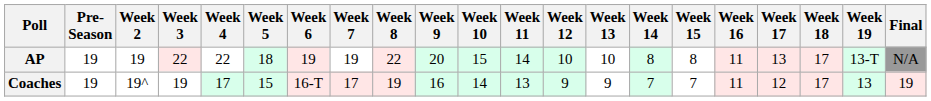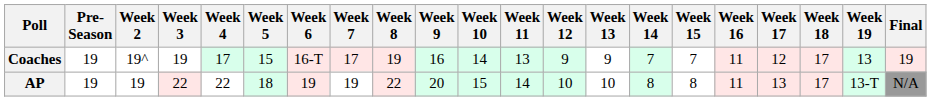 <table class="wikitable" style="white-space:nowrap;font-size:90%">
 <tr>
 <th>Poll</th>
 <th>Pre-<br>Season</th>
 <th>Week<br>2</th>
 <th>Week<br>3</th>
 <th>Week<br>4</th>
 <th>Week<br>5</th>
 <th>Week<br>6</th>
 <th>Week<br>7</th>
 <th>Week<br>8</th>
 <th>Week<br>9</th>
 <th>Week<br>10</th>
 <th>Week<br>11</th>
 <th>Week<br>12</th>
 <th>Week<br>13</th>
 <th>Week<br>14</th>
 <th>Week<br>15</th>
 <th>Week<br>16</th>
 <th>Week<br>17</th>
 <th>Week<br>18</th>
 <th>Week<br>19</th>
 <th>Final</th>
 </tr>
 <tr style="text-align:center;">
+<th>Coaches</th>
+<td style="background:#FFF;">19</td>
+<td style="background:#FFF;">19^</td>
+<td style="background:#FFF;">19</td>
+<td style="background:#D8FFEB;">17</td>
+<td style="background:#D8FFEB;">15</td>
+<td style="background:#FFE6E6;">16-T</td>
+<td style="background:#FFE6E6;">17</td>
+<td style="background:#FFE6E6;">19</td>
+<td style="background:#D8FFEB;">16</td>
+<td style="background:#D8FFEB;">14</td>
+<td style="background:#D8FFEB;">13</td>
+<td style="background:#D8FFEB;">9</td>
+<td style="background:#FFF;">9</td>
+<td style="background:#D8FFEB;">7</td>
+<td style="background:#FFF;">7</td>
+<td style="background:#FFE6E6;">11</td>
+<td style="background:#FFE6E6;">12</td>
+<td style="background:#FFE6E6;">17</td>
+<td style="background:#D8FFEB;">13</td>
+<td style="background:#FFE6E6;">19</td>
+</tr>
+<tr style="text-align:center;">
 <th>AP</th>
 <td style="background:#FFF;">19</td>
 <td style="background:#FFF;">19</td>
 <td style="background:#FFE6E6;">22</td>
 <td style="background:#FFF;">22</td>
 <td style="background:#D8FFEB;">18</td>
 <td style="background:#FFE6E6;">19</td>
 <td style="background:#FFF;">19</td>
 <td style="background:#FFE6E6;">22</td>
 <td style="background:#D8FFEB;">20</td>
 <td style="background:#D8FFEB;">15</td>
 <td style="background:#D8FFEB;">14</td>
 <td style="background:#D8FFEB;">10</td>
 <td style="background:#FFF;">10</td>
 <td style="background:#D8FFEB;">8</td>
 <td style="background:#FFF;">8</td>
 <td style="background:#FFE6E6;">11</td>
 <td style="background:#FFE6E6;">13</td>
 <td style="background:#FFE6E6;">17</td>
 <td style="background:#D8FFEB;">13-T</td>
 <td style="background:#999;">N/A</td>
 </tr>
-<tr style="text-align:center;">
-<th>Coaches</th>
-<td style="background:#FFF;">19</td>
-<td style="background:#FFF;">19^</td>
-<td style="background:#FFF;">19</td>
-<td style="background:#D8FFEB;">17</td>
-<td style="background:#D8FFEB;">15</td>
-<td style="background:#FFE6E6;">16-T</td>
-<td style="background:#FFE6E6;">17</td>
-<td style="background:#FFE6E6;">19</td>
-<td style="background:#D8FFEB;">16</td>
-<td style="background:#D8FFEB;">14</td>
-<td style="background:#D8FFEB;">13</td>
-<td style="background:#D8FFEB;">9</td>
-<td style="background:#FFF;">9</td>
-<td style="background:#D8FFEB;">7</td>
-<td style="background:#FFF;">7</td>
-<td style="background:#FFE6E6;">11</td>
-<td style="background:#FFE6E6;">12</td>
-<td style="background:#FFE6E6;">17</td>
-<td style="background:#D8FFEB;">13</td>
-<td style="background:#FFE6E6;">19</td>
-</tr>
 </table>
